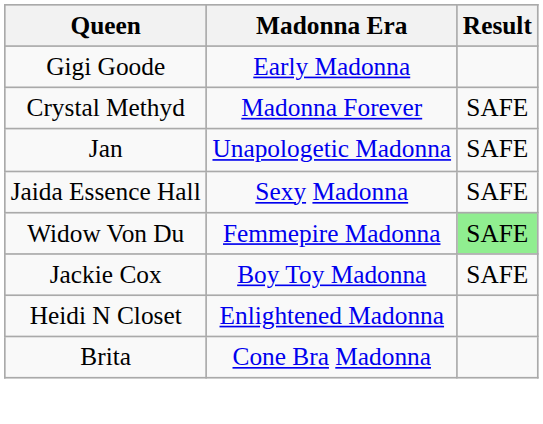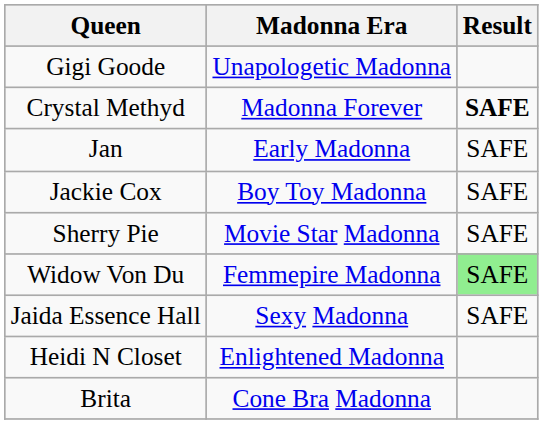 <table class="wikitable" border="2" class="wikitable" style="text-align:center;font-size:96%">
 <tr>
 <th>Queen</th>
 <th>Madonna Era</th>
 <th>Result</th>
 </tr>
 <tr>
 <td>Gigi Goode</td>
-<td><a href='#'>Early Madonna</a></td>
+<td><a href='#'>Unapologetic Madonna</a></td>
 <td></td>
 </tr>
 <tr>
 <td>Crystal Methyd</td>
 <td><a href='#'>Madonna Forever</a></td>
+<td><strong>SAFE</strong></td>
+</tr>
+<tr>
+<td>Jan</td>
+<td><a href='#'>Early Madonna</a></td>
 <td>SAFE</td>
 </tr>
 <tr>
-<td>Jan</td>
-<td><a href='#'>Unapologetic Madonna</a></td>
+<td>Jackie Cox</td>
+<td><a href='#'>Boy Toy Madonna</a></td>
 <td>SAFE</td>
 </tr>
 <tr>
-<td>Jaida Essence Hall</td>
-<td><a href='#'>Sexy</a> <a href='#'>Madonna</a></td>
+<td>Sherry Pie</td>
+<td><a href='#'>Movie Star</a> <a href='#'>Madonna</a></td>
 <td>SAFE</td>
 </tr>
 <tr>
 <td>Widow Von Du</td>
 <td><a href='#'>Femmepire Madonna</a></td>
 <td style="background: lightgreen;">SAFE</td>
 </tr>
 <tr>
-<td>Jackie Cox</td>
-<td><a href='#'>Boy Toy Madonna</a></td>
+<td>Jaida Essence Hall</td>
+<td><a href='#'>Sexy</a> <a href='#'>Madonna</a></td>
 <td>SAFE</td>
 </tr>
 <tr>
 <td>Heidi N Closet</td>
 <td><a href='#'>Enlightened Madonna</a></td>
 <td></td>
 </tr>
 <tr>
 <td>Brita</td>
 <td><a href='#'>Cone Bra</a> <a href='#'>Madonna</a></td>
 <td></td>
 </tr>
 </table>
